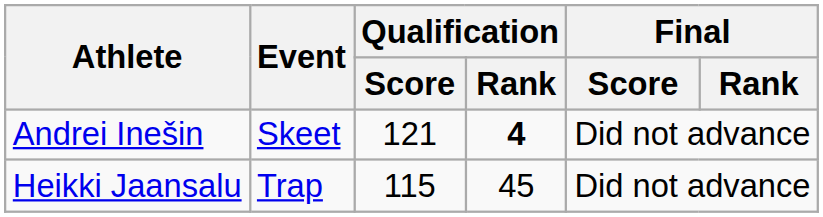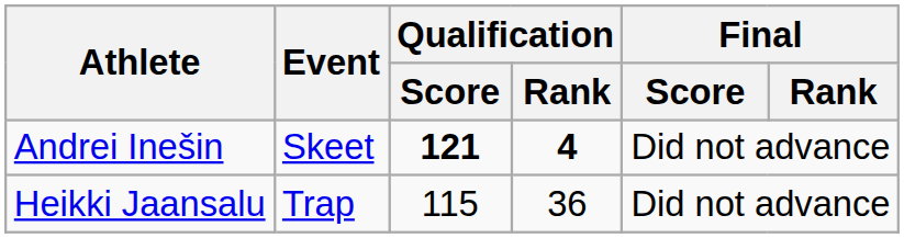 <table class="wikitable" style="font-size:90%">
 <tr>
 <th rowspan="2">Athlete</th>
 <th rowspan="2">Event</th>
 <th colspan="2">Qualification</th>
 <th colspan="2">Final</th>
 </tr>
 <tr>
 <th>Score</th>
 <th>Rank</th>
 <th>Score</th>
 <th>Rank</th>
 </tr>
 <tr>
 <td><a href='#'>Andrei Inešin</a></td>
 <td><a href='#'>Skeet</a></td>
-<td align="center">121</td>
+<td align="center"><strong>121</strong></td>
 <td align="center"><strong>4</strong></td>
 <td colspan="2"  align="center">Did not advance</td>
 </tr>
 <tr>
 <td><a href='#'>Heikki Jaansalu</a></td>
 <td><a href='#'>Trap</a></td>
 <td align="center">115</td>
-<td align="center">45</td>
+<td align="center">36</td>
 <td colspan="2"  align="center">Did not advance</td>
 </tr>
 </table>
